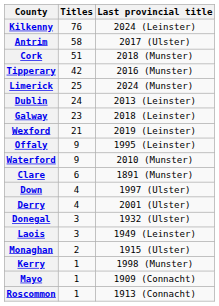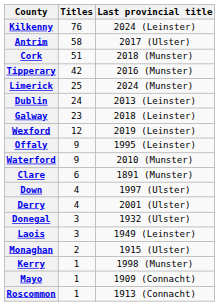 <table class="wikitable plainrowheaders sortable" style="text-align:center">
 <tr>
 <th scope="col">County</th>
 <th>Titles</th>
 <th>Last provincial title</th>
 </tr>
 <tr>
 <th scope="row"> <a href='#'>Kilkenny</a></th>
 <td>76</td>
 <td>2024 (Leinster)</td>
 </tr>
 <tr>
 <th scope="row"> <a href='#'>Antrim</a></th>
 <td>58</td>
 <td>2017 (Ulster)</td>
 </tr>
 <tr>
 <th scope="row"> <a href='#'>Cork</a></th>
 <td>51</td>
 <td>2018 (Munster)</td>
 </tr>
 <tr>
 <th scope="row"> <a href='#'>Tipperary</a></th>
 <td>42</td>
 <td>2016 (Munster)</td>
 </tr>
 <tr>
 <th scope="row"> <a href='#'>Limerick</a></th>
 <td>25</td>
 <td>2024 (Munster)</td>
 </tr>
 <tr>
 <th scope="row"> <a href='#'>Dublin</a></th>
 <td>24</td>
 <td>2013 (Leinster)</td>
 </tr>
 <tr>
 <th scope="row"> <a href='#'>Galway</a></th>
 <td>23</td>
 <td>2018 (Leinster)</td>
 </tr>
 <tr>
 <th scope="row"> <a href='#'>Wexford</a></th>
-<td>21</td>
+<td>12</td>
 <td>2019 (Leinster)</td>
 </tr>
 <tr>
 <th scope="row"> <a href='#'>Offaly</a></th>
 <td>9</td>
 <td>1995 (Leinster)</td>
 </tr>
 <tr>
 <th scope="row"> <a href='#'>Waterford</a></th>
 <td>9</td>
 <td>2010 (Munster)</td>
 </tr>
 <tr>
 <th scope="row"> <a href='#'>Clare</a></th>
 <td>6</td>
 <td>1891 (Munster)</td>
 </tr>
 <tr>
 <th scope="row"> <a href='#'>Down</a></th>
 <td>4</td>
 <td>1997 (Ulster)</td>
 </tr>
 <tr>
 <th scope="row"> <a href='#'>Derry</a></th>
 <td>4</td>
 <td>2001 (Ulster)</td>
 </tr>
 <tr>
 <th scope="row"> <a href='#'>Donegal</a></th>
 <td>3</td>
 <td>1932 (Ulster)</td>
 </tr>
 <tr>
 <th scope="row"> <a href='#'>Laois</a></th>
 <td>3</td>
 <td>1949 (Leinster)</td>
 </tr>
 <tr>
 <th scope="row"> <a href='#'>Monaghan</a></th>
 <td>2</td>
 <td>1915 (Ulster)</td>
 </tr>
 <tr>
 <th scope="row"> <a href='#'>Kerry</a></th>
 <td>1</td>
 <td>1998 (Munster)</td>
 </tr>
 <tr>
 <th scope="row"> <a href='#'>Mayo</a></th>
 <td>1</td>
 <td>1909 (Connacht)</td>
 </tr>
 <tr>
 <th scope="row"> <a href='#'>Roscommon</a></th>
 <td>1</td>
 <td>1913 (Connacht)</td>
 </tr>
 </table>
